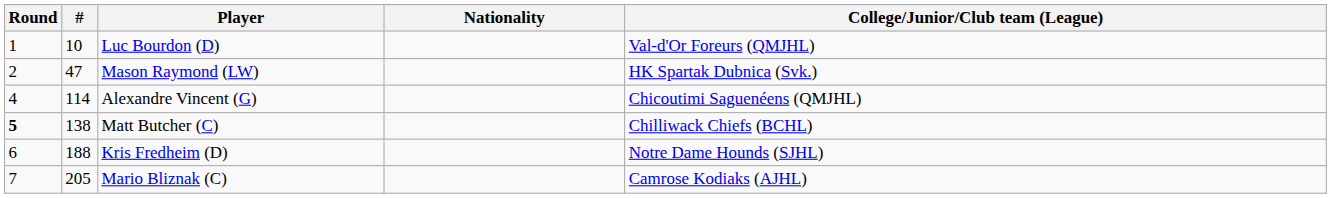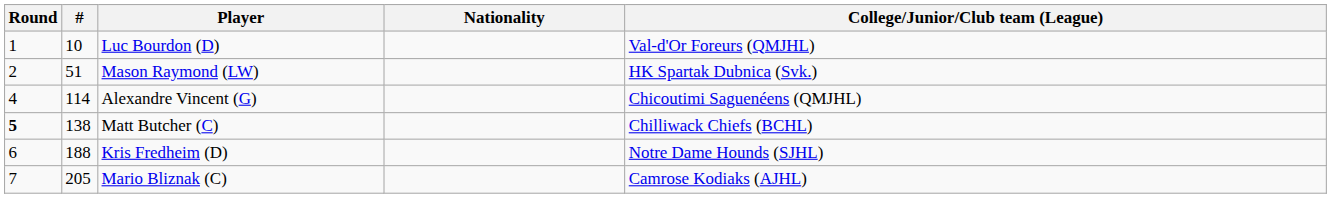 <table class="wikitable">
 <tr>
 <th bgcolor="#DDDDFF" width="2.75%">Round</th>
 <th bgcolor="#DDDDFF" width="2.75%">#</th>
 <th bgcolor="#DDDDFF" width="22.0%">Player</th>
 <th bgcolor="#DDDDFF" width="18.5%">Nationality</th>
 <th bgcolor="#DDDDFF" width="100.0%">College/Junior/Club team (League)</th>
 </tr>
 <tr>
 <td>1</td>
 <td>10</td>
 <td><a href='#'>Luc Bourdon</a> (<a href='#'>D</a>)</td>
 <td></td>
 <td><a href='#'>Val-d'Or Foreurs</a> (<a href='#'>QMJHL</a>)</td>
 </tr>
 <tr>
 <td>2</td>
-<td>47</td>
+<td>51</td>
 <td><a href='#'>Mason Raymond</a> (<a href='#'>LW</a>)</td>
 <td></td>
 <td><a href='#'>HK Spartak Dubnica</a> (<a href='#'>Svk.</a>)</td>
 </tr>
 <tr>
 <td>4</td>
 <td>114</td>
 <td>Alexandre Vincent (<a href='#'>G</a>)</td>
 <td></td>
 <td><a href='#'>Chicoutimi Saguenéens</a> (QMJHL)</td>
 </tr>
 <tr>
 <td><strong>5</strong></td>
 <td>138</td>
 <td>Matt Butcher (<a href='#'>C</a>)</td>
 <td></td>
 <td><a href='#'>Chilliwack Chiefs</a> (<a href='#'>BCHL</a>)</td>
 </tr>
 <tr>
 <td>6</td>
 <td>188</td>
 <td><a href='#'>Kris Fredheim</a> (D)</td>
 <td></td>
 <td><a href='#'>Notre Dame Hounds</a> (<a href='#'>SJHL</a>)</td>
 </tr>
 <tr>
 <td>7</td>
 <td>205</td>
 <td><a href='#'>Mario Bliznak</a> (C)</td>
 <td></td>
 <td><a href='#'>Camrose Kodiaks</a> (<a href='#'>AJHL</a>)</td>
 </tr>
 </table>
